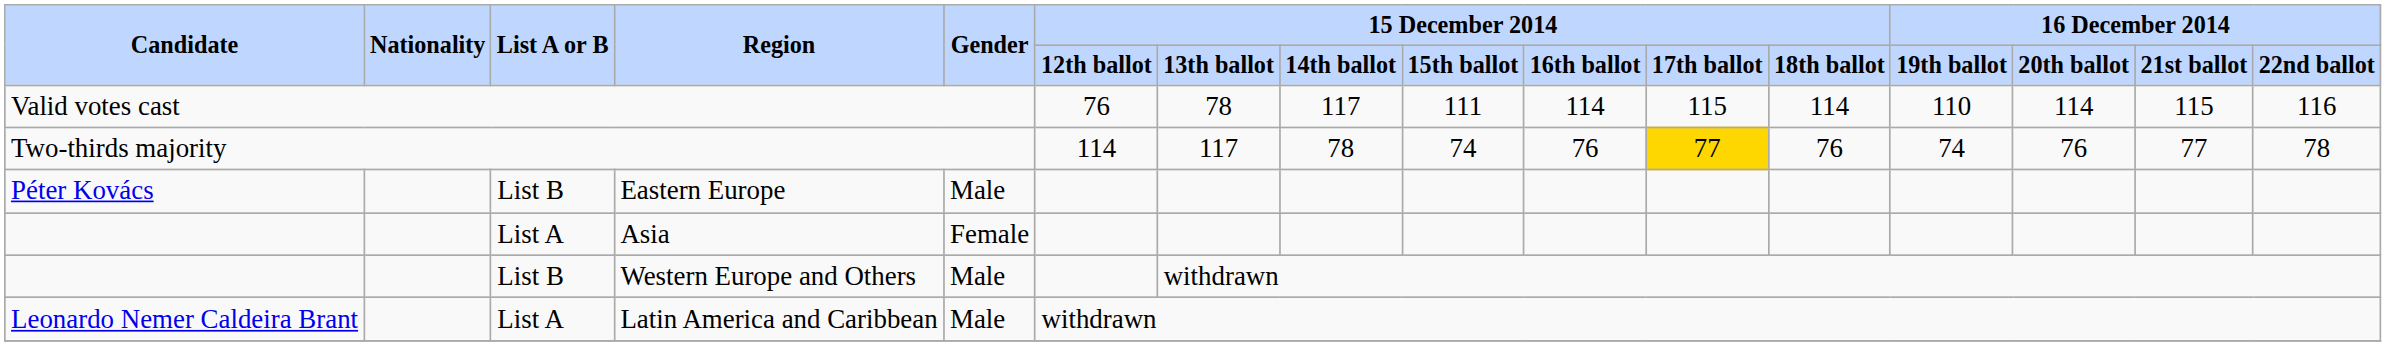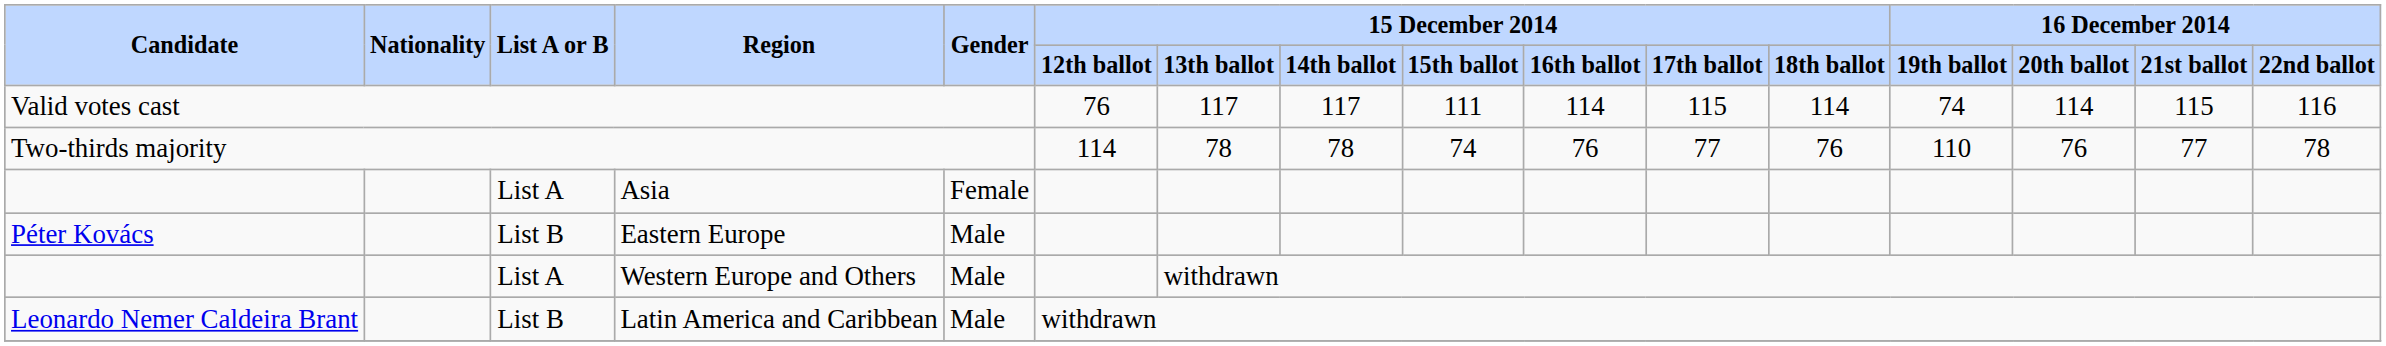 <table class="wikitable">
 <tr bgcolor=#BFD7FF align="center" style="font-size:90%;">
 <td rowspan=2><strong>Candidate</strong></td>
 <td rowspan=2><strong>Nationality</strong></td>
 <td rowspan=2><strong>List A or B</strong></td>
 <td rowspan=2><strong>Region</strong></td>
 <td rowspan=2><strong>Gender</strong></td>
 <td colspan=7><strong>15 December 2014</strong></td>
 <td colspan=4><strong>16 December 2014</strong></td>
 </tr>
 <tr bgcolor=#BFD7FF align="center" style="font-size:90%;">
 <td><strong>12th ballot</strong></td>
 <td><strong>13th ballot</strong></td>
 <td><strong>14th ballot</strong></td>
 <td><strong>15th ballot</strong></td>
 <td><strong>16th ballot</strong></td>
 <td><strong>17th ballot</strong></td>
 <td><strong>18th ballot</strong></td>
 <td><strong>19th ballot</strong></td>
 <td><strong>20th ballot</strong></td>
 <td><strong>21st ballot</strong></td>
 <td><strong>22nd ballot</strong></td>
 </tr>
 <tr>
 <td colspan=5>Valid votes cast</td>
 <td align="center">76</td>
-<td align="center">78</td>
+<td align="center">117</td>
 <td align="center">117</td>
 <td align="center">111</td>
 <td align="center">114</td>
 <td align="center">115</td>
 <td align="center">114</td>
-<td align="center">110</td>
+<td align="center">74</td>
 <td align="center">114</td>
 <td align="center">115</td>
 <td align="center">116</td>
 </tr>
 <tr>
 <td colspan=5>Two-thirds majority</td>
 <td align="center">114</td>
-<td align="center">117</td>
+<td align="center">78</td>
 <td align="center">78</td>
 <td align="center">74</td>
 <td align="center">76</td>
-<td align="center" style="background: gold;">77</td>
+<td align="center">77</td>
 <td align="center">76</td>
-<td align="center">74</td>
+<td align="center">110</td>
 <td align="center">76</td>
 <td align="center">77</td>
 <td align="center">78</td>
+</tr>
+<tr>
+<td></td>
+<td></td>
+<td>List A</td>
+<td>Asia</td>
+<td>Female</td>
+<td></td>
+<td></td>
+<td></td>
+<td></td>
+<td></td>
+<td></td>
+<td></td>
+<td></td>
+<td></td>
+<td></td>
+<td></td>
 </tr>
 <tr>
 <td><a href='#'>Péter Kovács</a></td>
 <td></td>
 <td>List B</td>
 <td>Eastern Europe</td>
 <td>Male</td>
 <td></td>
 <td></td>
 <td></td>
 <td></td>
 <td></td>
 <td></td>
 <td></td>
 <td></td>
 <td></td>
 <td></td>
 <td></td>
 </tr>
 <tr>
 <td></td>
 <td></td>
 <td>List A</td>
-<td>Asia</td>
-<td>Female</td>
-<td></td>
-<td></td>
-<td></td>
-<td></td>
-<td></td>
-<td></td>
-<td></td>
-<td></td>
-<td></td>
-<td></td>
-<td></td>
-</tr>
-<tr>
-<td></td>
-<td></td>
-<td>List B</td>
 <td>Western Europe and Others</td>
 <td>Male</td>
 <td></td>
 <td colspan=10>withdrawn</td>
 </tr>
 <tr>
 <td><a href='#'>Leonardo Nemer Caldeira Brant</a></td>
 <td></td>
-<td>List A</td>
+<td>List B</td>
 <td>Latin America and Caribbean</td>
 <td>Male</td>
 <td colspan=11>withdrawn</td>
 </tr>
 <tr>
 </tr>
 </table>
